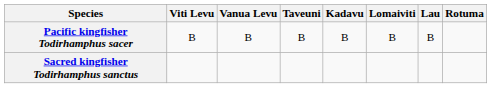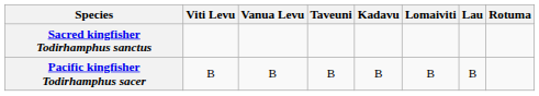 <table class="wikitable" style="text-align:center">
 <tr>
 <th width="225">Species</th>
 <th>Viti Levu</th>
 <th>Vanua Levu</th>
 <th>Taveuni</th>
 <th>Kadavu</th>
 <th>Lomaiviti</th>
 <th>Lau</th>
 <th>Rotuma</th>
 </tr>
 <tr>
+<th><a href='#'>Sacred kingfisher</a><br><em>Todirhamphus sanctus</em></th>
+<td></td>
+<td></td>
+<td></td>
+<td></td>
+<td></td>
+<td></td>
+<td></td>
+</tr>
+<tr>
 <th><a href='#'>Pacific kingfisher</a><br><em>Todirhamphus sacer</em></th>
 <td>B</td>
 <td>B</td>
 <td>B</td>
 <td>B</td>
 <td>B</td>
 <td>B</td>
 <td></td>
 </tr>
-<tr>
-<th><a href='#'>Sacred kingfisher</a><br><em>Todirhamphus sanctus</em></th>
-<td></td>
-<td></td>
-<td></td>
-<td></td>
-<td></td>
-<td></td>
-<td></td>
-</tr>
 </table>
